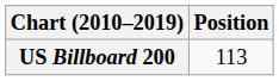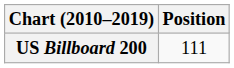 <table class="wikitable plainrowheaders" style="text-align:center">
 <tr>
 <th scope="col">Chart (2010–2019)</th>
 <th scope="col">Position</th>
 </tr>
 <tr>
 <th scope="row">US <em>Billboard</em> 200</th>
-<td>113</td>
+<td>111</td>
 </tr>
 </table>
